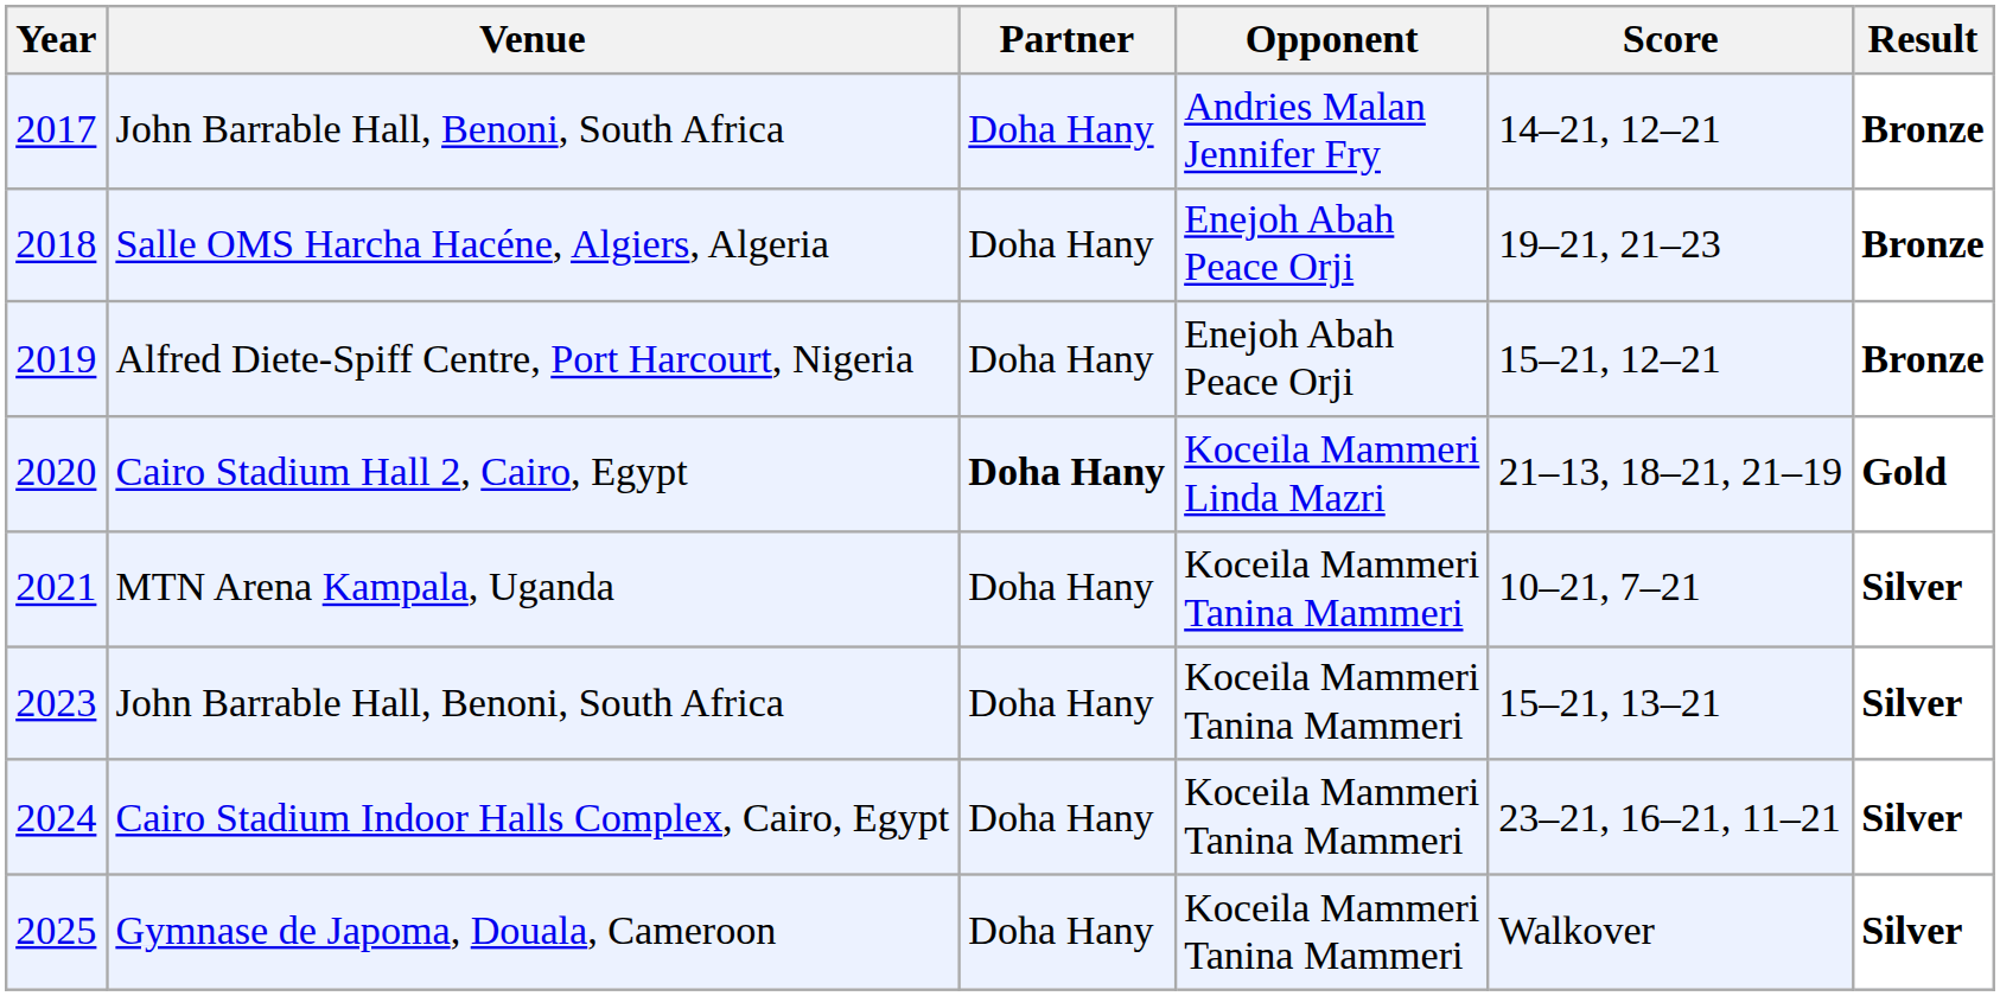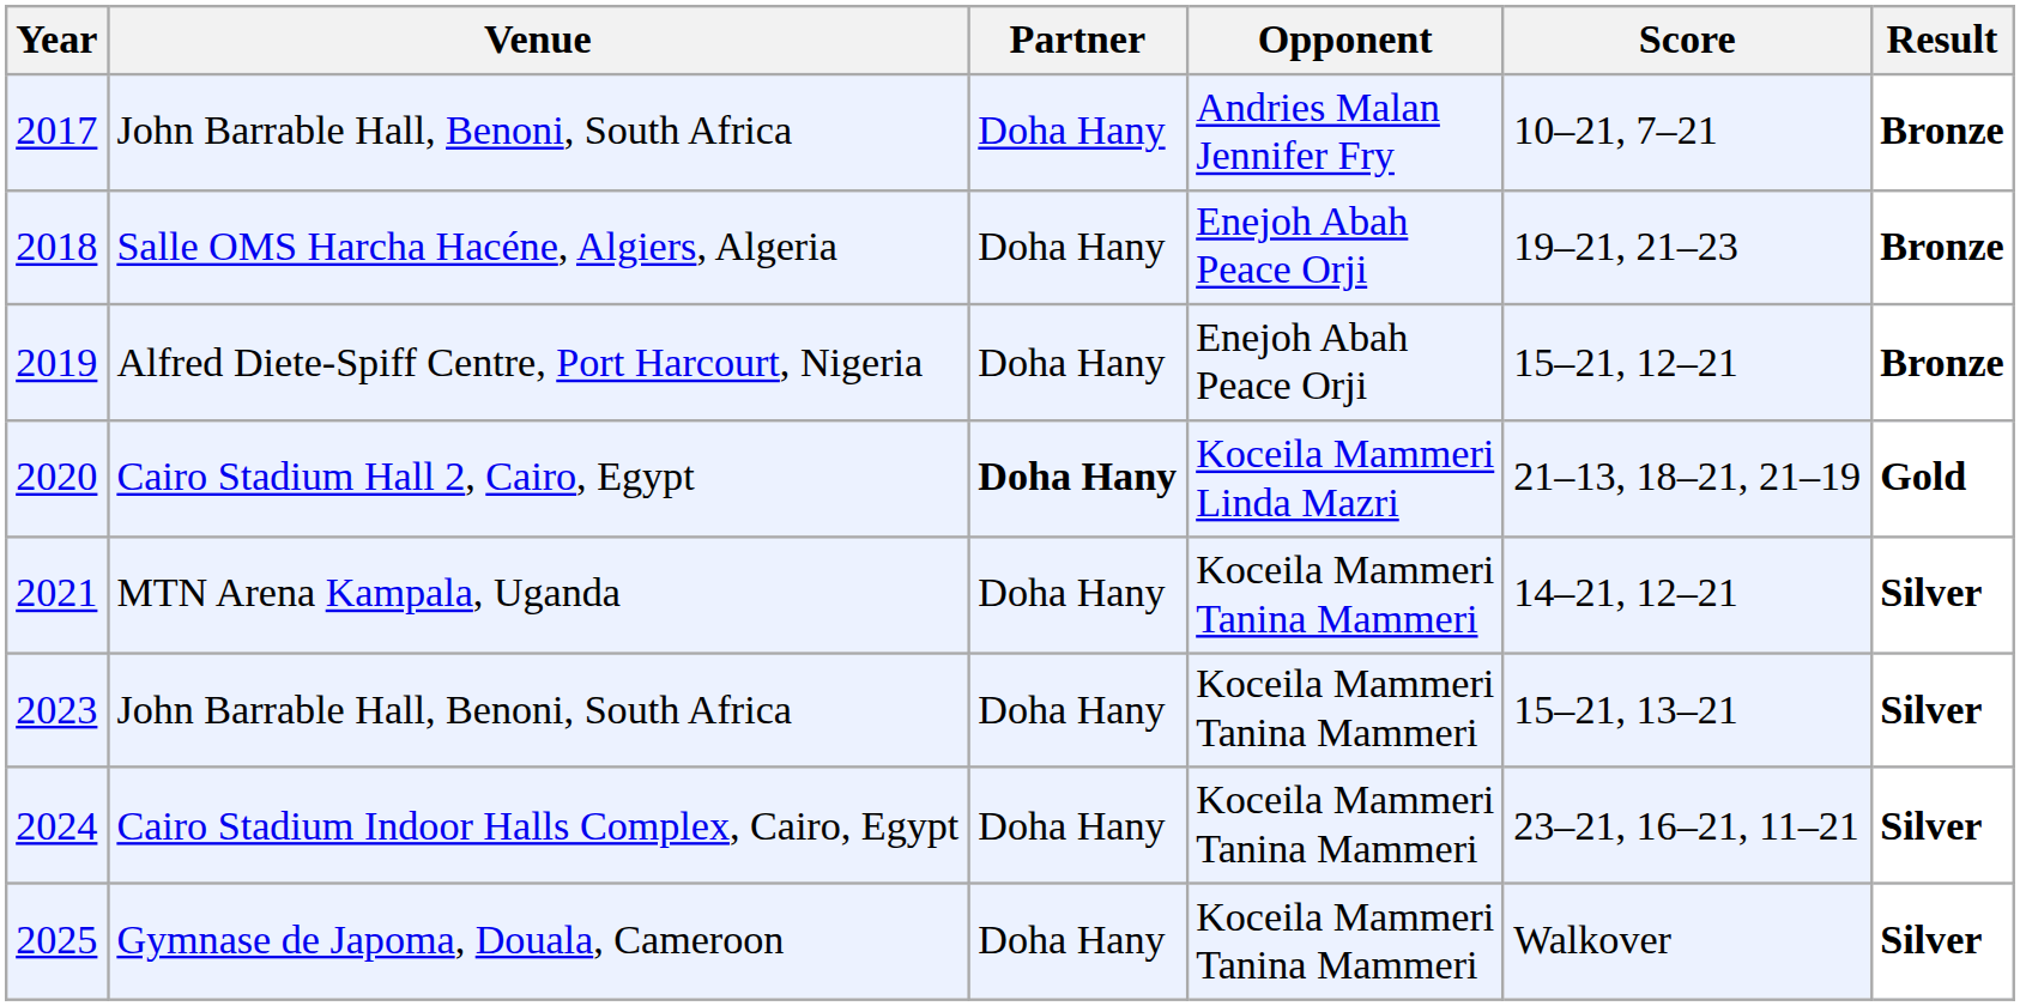 <table class="sortable wikitable" style="font-size: 90%;">
 <tr>
 <th>Year</th>
 <th>Venue</th>
 <th>Partner</th>
 <th>Opponent</th>
 <th>Score</th>
 <th>Result</th>
 </tr>
 <tr style="background:#ECF2FF">
 <td align="center"><a href='#'>2017</a></td>
 <td align="left">John Barrable Hall, <a href='#'>Benoni</a>, South Africa</td>
 <td align="left"> <a href='#'>Doha Hany</a></td>
 <td align="left"> <a href='#'>Andries Malan</a><br> <a href='#'>Jennifer Fry</a></td>
-<td align="left">14–21, 12–21</td>
+<td align="left">10–21, 7–21</td>
 <td style="text-align:left; background:white"> <strong>Bronze</strong></td>
 </tr>
 <tr style="background:#ECF2FF">
 <td align="center"><a href='#'>2018</a></td>
 <td align="left"><a href='#'>Salle OMS Harcha Hacéne</a>, <a href='#'>Algiers</a>, Algeria</td>
 <td align="left"> Doha Hany</td>
 <td align="left"> <a href='#'>Enejoh Abah</a><br> <a href='#'>Peace Orji</a></td>
 <td align="left">19–21, 21–23</td>
 <td style="text-align:left; background:white"> <strong>Bronze</strong></td>
 </tr>
 <tr style="background:#ECF2FF">
 <td align="center"><a href='#'>2019</a></td>
 <td align="left">Alfred Diete-Spiff Centre, <a href='#'>Port Harcourt</a>, Nigeria</td>
 <td align="left"> Doha Hany</td>
 <td align="left"> Enejoh Abah<br> Peace Orji</td>
 <td align="left">15–21, 12–21</td>
 <td style="text-align:left; background:white"> <strong>Bronze</strong></td>
 </tr>
 <tr style="background:#ECF2FF">
 <td align="center"><a href='#'>2020</a></td>
 <td align="left"><a href='#'>Cairo Stadium Hall 2</a>, <a href='#'>Cairo</a>, Egypt</td>
 <td align="left"><strong> Doha Hany</strong></td>
 <td align="left"> <a href='#'>Koceila Mammeri</a><br> <a href='#'>Linda Mazri</a></td>
 <td align="left">21–13, 18–21, 21–19</td>
 <td style="text-align:left; background:white"> <strong>Gold</strong></td>
 </tr>
 <tr style="background:#ECF2FF">
 <td align="center"><a href='#'>2021</a></td>
 <td align="left">MTN Arena <a href='#'>Kampala</a>, Uganda</td>
 <td align="left"> Doha Hany</td>
 <td align="left"> Koceila Mammeri<br> <a href='#'>Tanina Mammeri</a></td>
-<td align="left">10–21, 7–21</td>
+<td align="left">14–21, 12–21</td>
 <td style="text-align:left; background:white"> <strong>Silver</strong></td>
 </tr>
 <tr style="background:#ECF2FF">
 <td align="center"><a href='#'>2023</a></td>
 <td align="left">John Barrable Hall, Benoni, South Africa</td>
 <td align="left"> Doha Hany</td>
 <td align="left"> Koceila Mammeri<br> Tanina Mammeri</td>
 <td align="left">15–21, 13–21</td>
 <td style="text-align:left; background:white"> <strong>Silver</strong></td>
 </tr>
 <tr style="background:#ECF2FF">
 <td align="center"><a href='#'>2024</a></td>
 <td align="left"><a href='#'>Cairo Stadium Indoor Halls Complex</a>, Cairo, Egypt</td>
 <td align="left"> Doha Hany</td>
 <td align="left"> Koceila Mammeri<br> Tanina Mammeri</td>
 <td align="left">23–21, 16–21, 11–21</td>
 <td style="text-align:left; background:white"> <strong>Silver</strong></td>
 </tr>
 <tr style="background:#ECF2FF">
 <td align="center"><a href='#'>2025</a></td>
 <td align="left"><a href='#'>Gymnase de Japoma</a>, <a href='#'>Douala</a>, Cameroon</td>
 <td align="left"> Doha Hany</td>
 <td align="left"> Koceila Mammeri<br> Tanina Mammeri</td>
 <td align="left">Walkover</td>
 <td style="text-align:left; background:white"> <strong>Silver</strong></td>
 </tr>
 </table>
